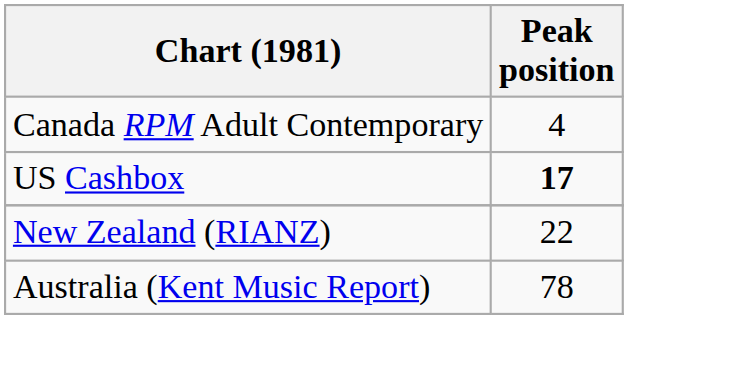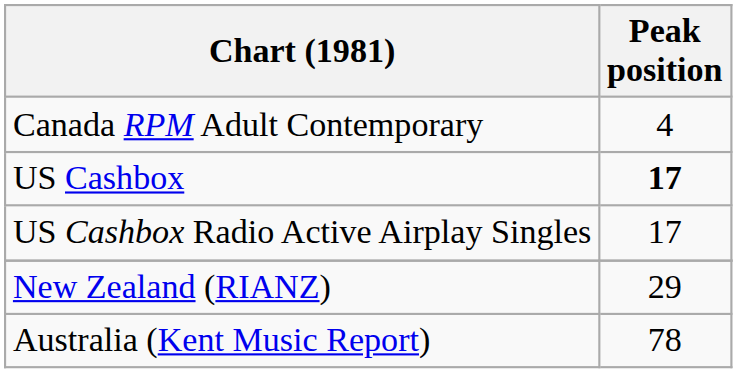 <table class="wikitable sortable">
 <tr>
 <th>Chart (1981)</th>
 <th>Peak<br>position</th>
 </tr>
 <tr>
 <td>Canada <em><a href='#'>RPM</a></em> Adult Contemporary</td>
 <td style="text-align:center;">4</td>
 </tr>
 <tr>
 <td>US <a href='#'>Cashbox</a></td>
 <td style="text-align:center;"><strong>17</strong></td>
 </tr>
 <tr>
+<td>US <em>Cashbox</em> Radio Active Airplay Singles</td>
+<td style="text-align:center;">17</td>
+</tr>
+<tr>
 </tr>
 <tr>
 </tr>
 <tr>
 <td><a href='#'>New Zealand</a> (<a href='#'>RIANZ</a>)</td>
-<td style="text-align:center;">22</td>
+<td style="text-align:center;">29</td>
 </tr>
 <tr>
 <td>Australia (<a href='#'>Kent Music Report</a>)</td>
 <td style="text-align:center;">78</td>
 </tr>
 </table>
